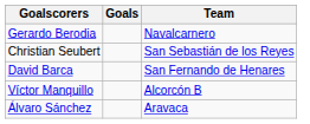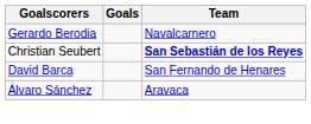 <table class="wikitable sortable" class="wikitable">
 <tr style="background:#ccc; text-align:center;">
 <th>Goalscorers</th>
 <th>Goals</th>
 <th>Team</th>
 </tr>
 <tr>
 <td> <a href='#'>Gerardo Berodia</a></td>
 <td></td>
 <td><a href='#'>Navalcarnero</a></td>
 </tr>
 <tr>
 <td> Christian Seubert</td>
 <td></td>
-<td><a href='#'>San Sebastián de los Reyes</a></td>
+<td><strong><a href='#'>San Sebastián de los Reyes</a></strong></td>
 </tr>
 <tr>
 <td> <a href='#'>David Barca</a></td>
 <td></td>
 <td><a href='#'>San Fernando de Henares</a></td>
 </tr>
 <tr>
-<td> <a href='#'>Víctor Manquillo</a></td>
-<td></td>
-<td><a href='#'>Alcorcón B</a></td>
-</tr>
-<tr>
 <td> <a href='#'>Álvaro Sánchez</a></td>
 <td></td>
 <td><a href='#'>Aravaca</a></td>
 </tr>
 </table>
